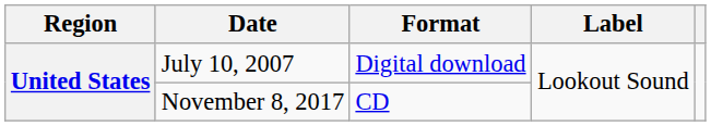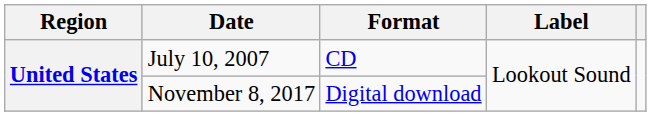 <table class="wikitable plainrowheaders">
 <tr>
 <th scope="col">Region</th>
 <th scope="col">Date</th>
 <th scope="col">Format</th>
 <th scope="col">Label</th>
 <th scope="col"></th>
 </tr>
 <tr>
 <th scope="row" rowspan="2"><a href='#'>United States</a></th>
 <td>July 10, 2007</td>
-<td><a href='#'>Digital download</a></td>
+<td><a href='#'>CD</a></td>
 <td rowspan="2">Lookout Sound</td>
 <td align="center" rowspan="2"></td>
 </tr>
 <tr>
 <td>November 8, 2017</td>
-<td><a href='#'>CD</a></td>
+<td><a href='#'>Digital download</a></td>
 </tr>
 </table>
